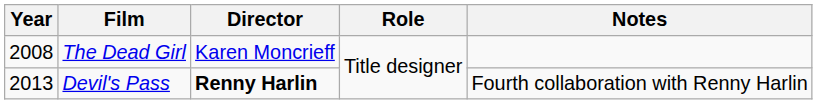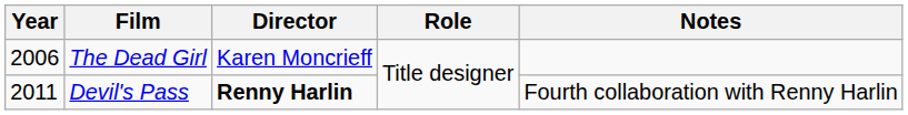 <table class="wikitable">
 <tr>
 <th>Year</th>
 <th>Film</th>
 <th>Director</th>
 <th>Role</th>
 <th>Notes</th>
 </tr>
 <tr>
-<td>2008</td>
+<td>2006</td>
 <td><em><a href='#'>The Dead Girl</a></em></td>
 <td><a href='#'>Karen Moncrieff</a></td>
 <td rowspan=2>Title designer</td>
 <td></td>
 </tr>
 <tr>
-<td>2013</td>
+<td>2011</td>
 <td><em><a href='#'>Devil's Pass</a></em></td>
 <td><strong>Renny Harlin</strong></td>
 <td>Fourth collaboration with Renny Harlin</td>
 </tr>
 </table>
